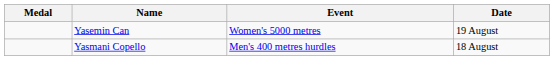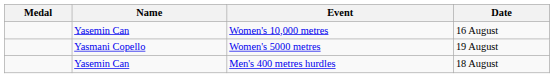 <table class="wikitable" style="font-size:90%" width=60%>
 <tr>
 <th>Medal</th>
 <th>Name</th>
 <th>Event</th>
 <th>Date</th>
 </tr>
 <tr>
 <td></td>
 <td><a href='#'>Yasemin Can</a></td>
+<td><a href='#'>Women's 10,000 metres</a></td>
+<td>16 August</td>
+</tr>
+<tr>
+<td></td>
+<td><a href='#'>Yasmani Copello</a></td>
 <td><a href='#'>Women's 5000 metres</a></td>
 <td>19 August</td>
 </tr>
 <tr>
 <td></td>
-<td><a href='#'>Yasmani Copello</a></td>
+<td><a href='#'>Yasemin Can</a></td>
 <td><a href='#'>Men's 400 metres hurdles</a></td>
 <td>18 August</td>
 </tr>
 </table>
